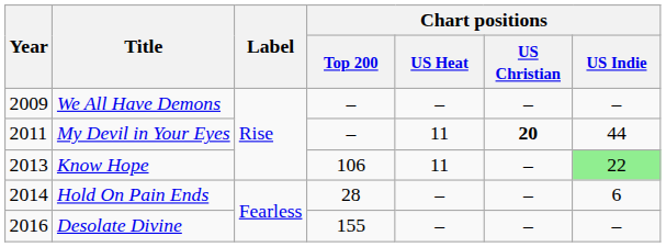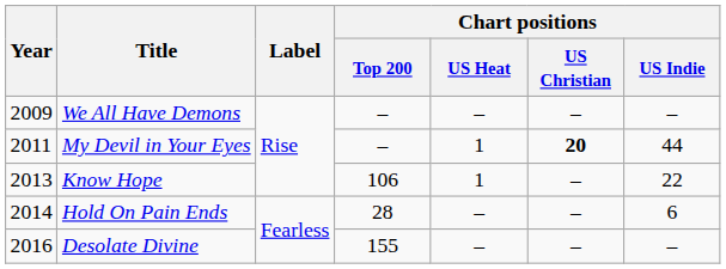 <table class="wikitable">
 <tr>
 <th rowspan="2">Year</th>
 <th rowspan="2">Title</th>
 <th rowspan="2">Label</th>
 <th colspan="4">Chart positions</th>
 </tr>
 <tr>
 <th width="66"><small><a href='#'>Top 200</a></small></th>
 <th width="66"><small><a href='#'>US Heat</a></small></th>
 <th width="66"><small><a href='#'>US Christian</a></small></th>
 <th width="66"><small><a href='#'>US Indie</a></small></th>
 </tr>
 <tr>
 <td>2009</td>
 <td><em><a href='#'>We All Have Demons</a></em></td>
 <td rowspan="3"><a href='#'>Rise</a></td>
 <td align="center">–</td>
 <td align="center">–</td>
 <td align="center">–</td>
 <td align="center">–</td>
 </tr>
 <tr>
 <td>2011</td>
 <td><em><a href='#'>My Devil in Your Eyes</a></em></td>
 <td align="center">–</td>
-<td align="center">11</td>
+<td align="center">1</td>
 <td align="center"><strong>20</strong></td>
 <td align="center">44</td>
 </tr>
 <tr>
 <td>2013</td>
 <td><em><a href='#'>Know Hope</a></em></td>
 <td align="center">106</td>
-<td align="center">11</td>
+<td align="center">1</td>
 <td align="center">–</td>
-<td align="center" style="background: lightgreen;">22</td>
+<td align="center">22</td>
 </tr>
 <tr>
 <td>2014</td>
 <td><em><a href='#'>Hold On Pain Ends</a></em></td>
 <td rowspan="2"><a href='#'>Fearless</a></td>
 <td align="center">28</td>
 <td align="center">–</td>
 <td align="center">–</td>
 <td align="center">6</td>
 </tr>
 <tr>
 <td>2016</td>
 <td><em><a href='#'>Desolate Divine</a></em></td>
 <td align="center">155</td>
 <td align="center">–</td>
 <td align="center">–</td>
 <td align="center">–</td>
 </tr>
 </table>
